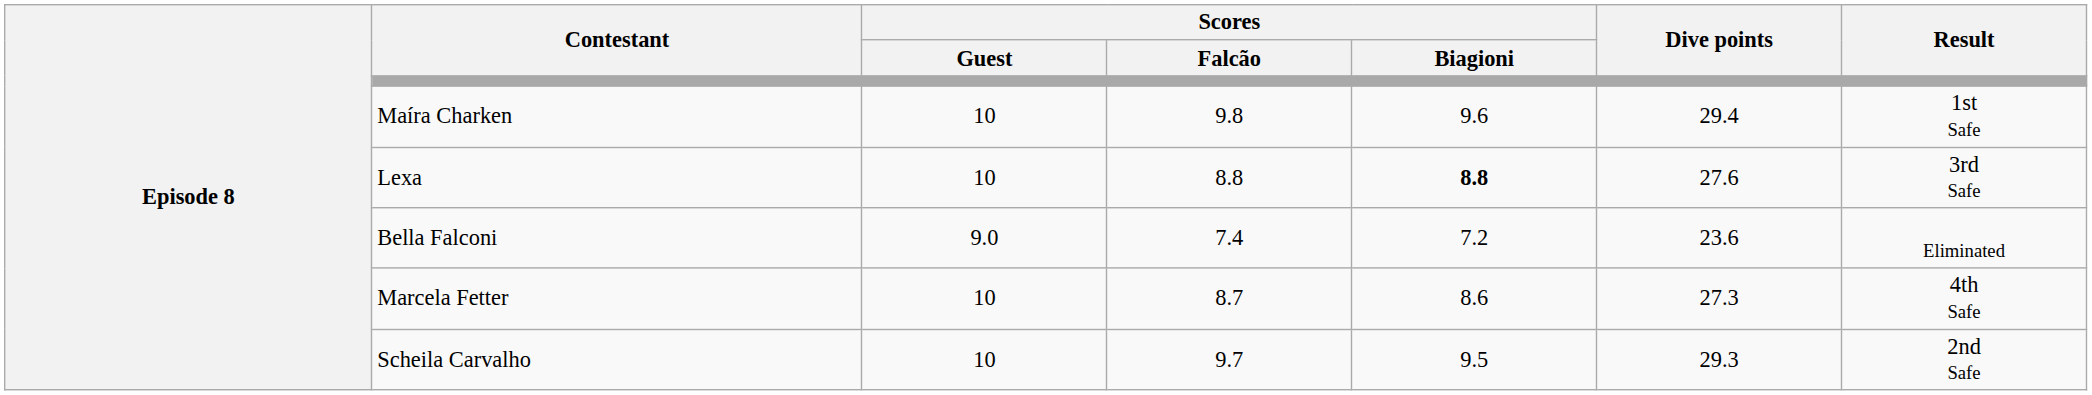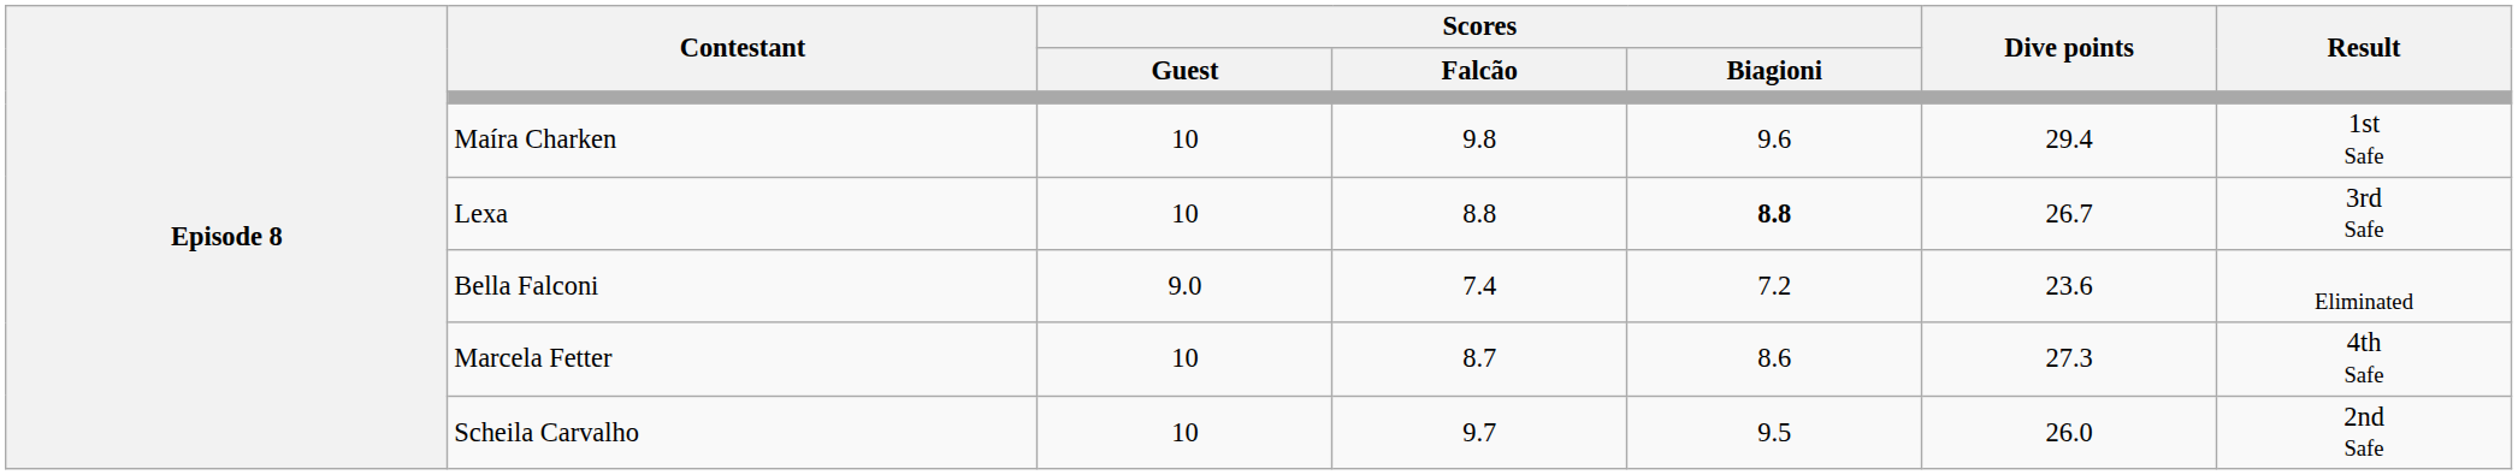 <table class="wikitable" style="text-align:center; width:75%;">
 <tr>
 <th rowspan=08 style="width:15%;">Episode 8<br><small></small></th>
 <th rowspan=02 style="width:20%;">Contestant</th>
 <th colspan=03 style="width:30%;">Scores</th>
 <th rowspan=02 style="width:10%;">Dive points</th>
 <th rowspan=02 style="width:10%;">Result</th>
 </tr>
 <tr>
 <th style="width:10%;">Guest</th>
 <th style="width:10%;">Falcão</th>
 <th style="width:10%;">Biagioni</th>
 </tr>
 <tr>
 <td colspan=6 bgcolor="#A9A9A9"></td>
 </tr>
 <tr>
 <td align="left">Maíra Charken</td>
 <td>10</td>
 <td>9.8</td>
 <td>9.6</td>
 <td>29.4</td>
 <td>1st<br><small>Safe</small></td>
 </tr>
 <tr>
 <td align="left">Lexa</td>
 <td>10</td>
 <td>8.8</td>
 <td><strong>8.8</strong></td>
-<td>27.6</td>
+<td>26.7</td>
 <td>3rd<br><small>Safe</small></td>
 </tr>
 <tr>
 <td align="left">Bella Falconi</td>
 <td>9.0</td>
 <td>7.4</td>
 <td>7.2</td>
 <td>23.6</td>
 <td><br><small>Eliminated</small></td>
 </tr>
 <tr>
 <td align="left">Marcela Fetter</td>
 <td>10</td>
 <td>8.7</td>
 <td>8.6</td>
 <td>27.3</td>
 <td>4th<br><small>Safe</small></td>
 </tr>
 <tr>
 <td align="left">Scheila Carvalho</td>
 <td>10</td>
 <td>9.7</td>
 <td>9.5</td>
-<td>29.3</td>
+<td>26.0</td>
 <td>2nd<br><small>Safe</small></td>
 </tr>
 </table>
